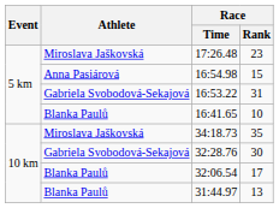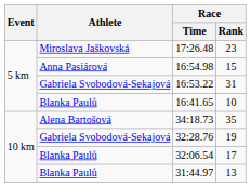 <table class="wikitable" border="1" style="font-size:90%">
 <tr>
 <th rowspan=2>Event</th>
 <th rowspan=2>Athlete</th>
 <th colspan=2>Race</th>
 </tr>
 <tr>
 <th>Time</th>
 <th>Rank</th>
 </tr>
 <tr>
 <td rowspan=4>5 km</td>
 <td><a href='#'>Miroslava Jaškovská</a></td>
 <td align=center>17:26.48</td>
 <td align=center>23</td>
 </tr>
 <tr>
 <td><a href='#'>Anna Pasiárová</a></td>
 <td align=center>16:54.98</td>
 <td align=center>15</td>
 </tr>
 <tr>
 <td><a href='#'>Gabriela Svobodová-Sekajová</a></td>
 <td align=center>16:53.22</td>
 <td align=center>31</td>
 </tr>
 <tr>
 <td><a href='#'>Blanka Paulů</a></td>
 <td align=center>16:41.65</td>
 <td align=center>10</td>
 </tr>
 <tr>
 <td rowspan=4>10 km</td>
-<td><a href='#'>Miroslava Jaškovská</a></td>
+<td><a href='#'>Alena Bartošová</a></td>
 <td align=center>34:18.73</td>
 <td align=center>35</td>
 </tr>
 <tr>
 <td><a href='#'>Gabriela Svobodová-Sekajová</a></td>
 <td align=center>32:28.76</td>
-<td align=center>30</td>
+<td align=center>19</td>
 </tr>
 <tr>
 <td><a href='#'>Blanka Paulů</a></td>
 <td align=center>32:06.54</td>
 <td align=center>17</td>
 </tr>
 <tr>
 <td><a href='#'>Blanka Paulů</a></td>
 <td align=center>31:44.97</td>
 <td align=center>13</td>
 </tr>
 </table>
